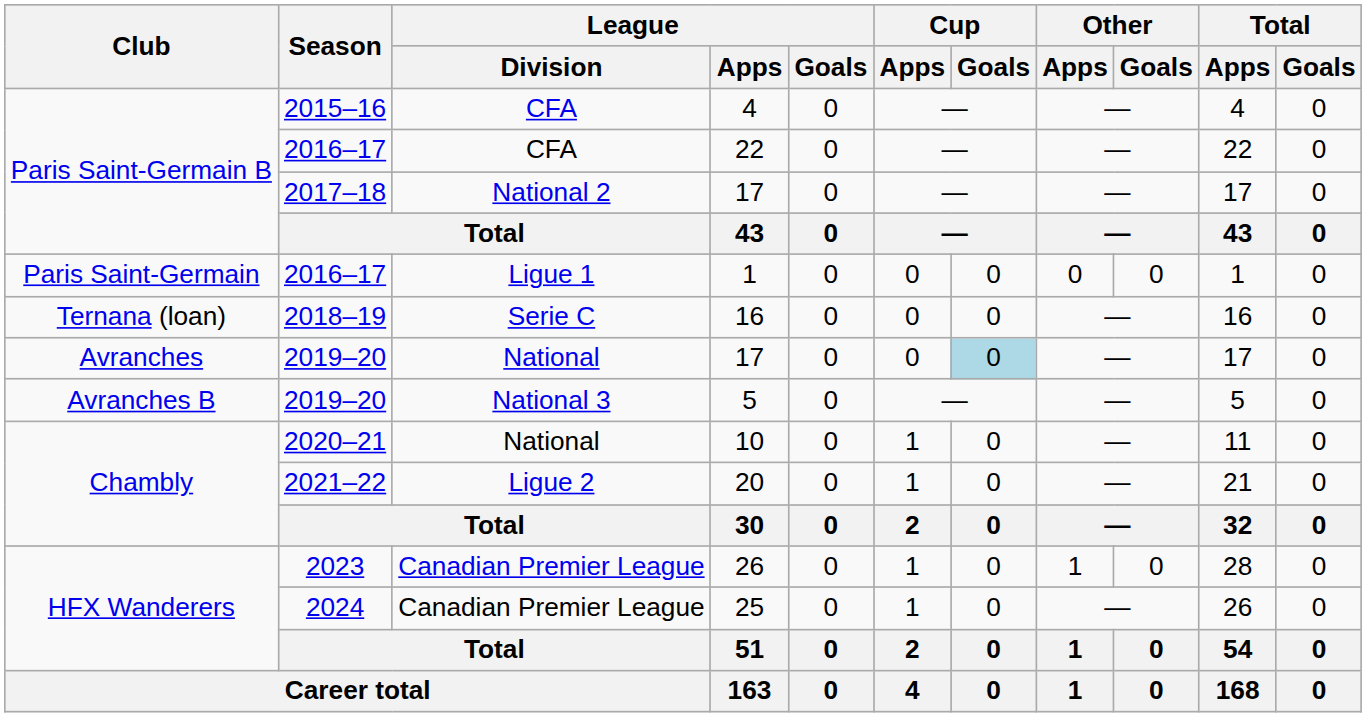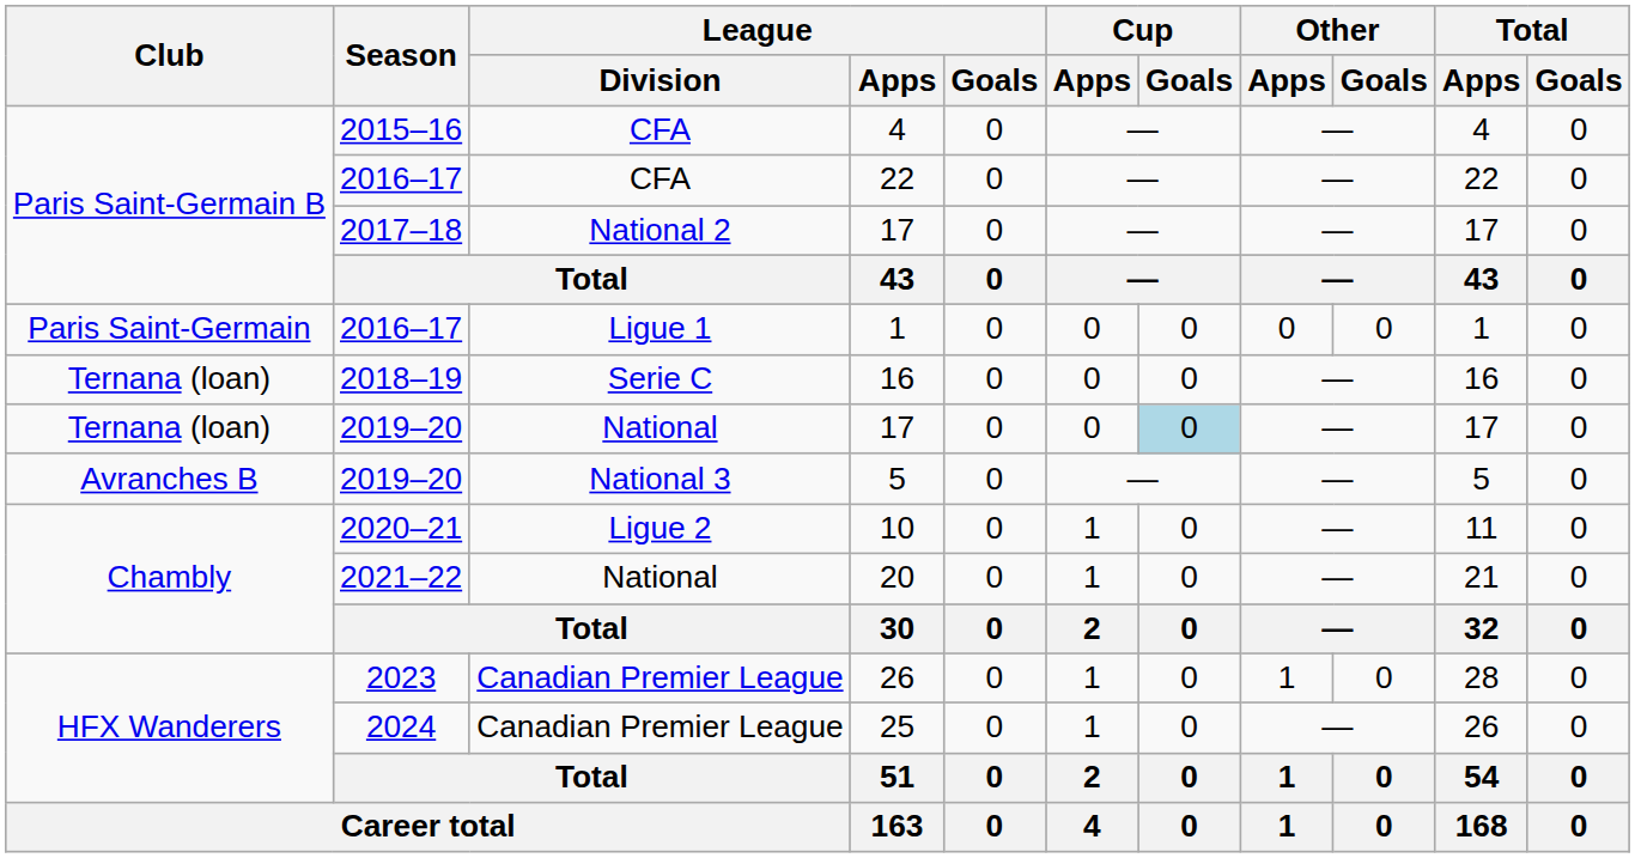 <table class="wikitable" style="font-size:100%; text-align: center;">
 <tr>
 <th rowspan="2">Club</th>
 <th rowspan="2">Season</th>
 <th colspan="3">League</th>
 <th colspan="2">Cup</th>
 <th colspan="2">Other</th>
 <th colspan="2">Total</th>
 </tr>
 <tr>
 <th>Division</th>
 <th>Apps</th>
 <th>Goals</th>
 <th>Apps</th>
 <th>Goals</th>
 <th>Apps</th>
 <th>Goals</th>
 <th>Apps</th>
 <th>Goals</th>
 </tr>
 <tr>
 <td rowspan="4"><a href='#'>Paris Saint-Germain B</a></td>
 <td><a href='#'>2015–16</a></td>
 <td><a href='#'>CFA</a></td>
 <td>4</td>
 <td>0</td>
 <td colspan="2">—</td>
 <td colspan="2">—</td>
 <td>4</td>
 <td>0</td>
 </tr>
 <tr>
 <td><a href='#'>2016–17</a></td>
 <td>CFA</td>
 <td>22</td>
 <td>0</td>
 <td colspan="2">—</td>
 <td colspan="2">—</td>
 <td>22</td>
 <td>0</td>
 </tr>
 <tr>
 <td><a href='#'>2017–18</a></td>
 <td><a href='#'>National 2</a></td>
 <td>17</td>
 <td>0</td>
 <td colspan="2">—</td>
 <td colspan="2">—</td>
 <td>17</td>
 <td>0</td>
 </tr>
 <tr>
 <th colspan="2">Total</th>
 <th>43</th>
 <th>0</th>
 <th colspan="2">—</th>
 <th colspan="2">—</th>
 <th>43</th>
 <th>0</th>
 </tr>
 <tr>
 <td valign="center"><a href='#'>Paris Saint-Germain</a></td>
 <td><a href='#'>2016–17</a></td>
 <td><a href='#'>Ligue 1</a></td>
 <td>1</td>
 <td>0</td>
 <td>0</td>
 <td>0</td>
 <td>0</td>
 <td>0</td>
 <td>1</td>
 <td>0</td>
 </tr>
 <tr>
 <td><a href='#'>Ternana</a> (loan)</td>
 <td><a href='#'>2018–19</a></td>
 <td><a href='#'>Serie C</a></td>
 <td>16</td>
 <td>0</td>
 <td>0</td>
 <td>0</td>
 <td colspan="2">—</td>
 <td>16</td>
 <td>0</td>
 </tr>
 <tr>
-<td><a href='#'>Avranches</a></td>
+<td><a href='#'>Ternana</a> (loan)</td>
 <td><a href='#'>2019–20</a></td>
 <td><a href='#'>National</a></td>
 <td>17</td>
 <td>0</td>
 <td>0</td>
 <td style="background: lightblue;">0</td>
 <td colspan="2">—</td>
 <td>17</td>
 <td>0</td>
 </tr>
 <tr>
 <td><a href='#'>Avranches B</a></td>
 <td><a href='#'>2019–20</a></td>
 <td><a href='#'>National 3</a></td>
 <td>5</td>
 <td>0</td>
 <td colspan="2">—</td>
 <td colspan="2">—</td>
 <td>5</td>
 <td>0</td>
 </tr>
 <tr>
 <td rowspan="3"><a href='#'>Chambly</a></td>
 <td><a href='#'>2020–21</a></td>
-<td>National</td>
+<td><a href='#'>Ligue 2</a></td>
 <td>10</td>
 <td>0</td>
 <td>1</td>
 <td>0</td>
 <td colspan="2">—</td>
 <td>11</td>
 <td>0</td>
 </tr>
 <tr>
 <td><a href='#'>2021–22</a></td>
-<td><a href='#'>Ligue 2</a></td>
+<td>National</td>
 <td>20</td>
 <td>0</td>
 <td>1</td>
 <td>0</td>
 <td colspan="2">—</td>
 <td>21</td>
 <td>0</td>
 </tr>
 <tr>
 <th colspan="2">Total</th>
 <th>30</th>
 <th>0</th>
 <th>2</th>
 <th>0</th>
 <th colspan="2">—</th>
 <th>32</th>
 <th>0</th>
 </tr>
 <tr>
 <td rowspan="3"><a href='#'>HFX Wanderers</a></td>
 <td><a href='#'>2023</a></td>
 <td><a href='#'>Canadian Premier League</a></td>
 <td>26</td>
 <td>0</td>
 <td>1</td>
 <td>0</td>
 <td>1</td>
 <td>0</td>
 <td>28</td>
 <td>0</td>
 </tr>
 <tr>
 <td><a href='#'>2024</a></td>
 <td>Canadian Premier League</td>
 <td>25</td>
 <td>0</td>
 <td>1</td>
 <td>0</td>
 <td colspan="2">—</td>
 <td>26</td>
 <td>0</td>
 </tr>
 <tr>
 <th colspan="2">Total</th>
 <th>51</th>
 <th>0</th>
 <th>2</th>
 <th>0</th>
 <th>1</th>
 <th>0</th>
 <th>54</th>
 <th>0</th>
 </tr>
 <tr>
 <th colspan="3">Career total</th>
 <th>163</th>
 <th>0</th>
 <th>4</th>
 <th>0</th>
 <th>1</th>
 <th>0</th>
 <th>168</th>
 <th>0</th>
 </tr>
 </table>
